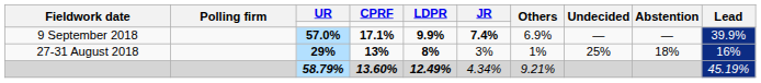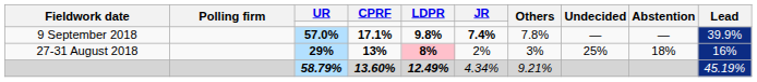 <table class=wikitable style="font-size:95%; line-height:14px; text-align:center">
 <tr>
 <th style=width:200px; rowspan=2>Fieldwork date</th>
 <th style=width:150px; rowspan=2>Polling firm</th>
 <th style="width:60px;"><a href='#'>UR</a></th>
 <th style="width:60px;"><a href='#'>CPRF</a></th>
 <th style="width:60px;"><a href='#'>LDPR</a></th>
 <th style="width:60px;"><a href='#'>JR</a></th>
 <th style="width:60px;" rowspan=2>Others</th>
 <th style="width:60px;" rowspan=2>Undecided</th>
 <th style="width:60px;" rowspan=2>Abstention</th>
 <th style="width:60px;" rowspan="2">Lead</th>
 </tr>
 <tr>
 <td bgcolor=></td>
 <td bgcolor=></td>
 <td bgcolor=></td>
 <td bgcolor=></td>
 </tr>
 <tr>
 <td>9 September 2018</td>
 <td> </td>
 <td style="background:#B3E0FF"><strong>57.0%</strong></td>
 <td><strong>17.1%</strong></td>
-<td><strong>9.9%</strong></td>
+<td><strong>9.8%</strong></td>
 <td><strong>7.4%</strong></td>
-<td>6.9%</td>
+<td>7.8%</td>
 <td>—</td>
 <td>—</td>
 <td style="background:#0C2C84; color:white;">39.9%</td>
 </tr>
 <tr>
 <td>27-31 August 2018</td>
 <td></td>
 <td style="background:#B3E0FF"><strong>29%</strong></td>
 <td><strong>13%</strong></td>
-<td><strong>8%</strong></td>
+<td style="background: pink;"><strong>8%</strong></td>
+<td>2%</td>
 <td>3%</td>
-<td>1%</td>
 <td>25%</td>
 <td>18%</td>
 <td style="background:#0C2C84; color:white;">16%</td>
 </tr>
 <tr>
 <td style="background:#D5D5D5"></td>
 <td style="background:#D5D5D5"></td>
 <td style="background:#B3E0FF"><strong><em>58.79%</em></strong></td>
 <td style="background:#D5D5D5"><strong><em>13.60%</em></strong></td>
 <td style="background:#D5D5D5"><strong><em>12.49%</em></strong></td>
 <td style="background:#D5D5D5"><em>4.34%</em></td>
 <td style="background:#D5D5D5"><em>9.21%</em></td>
 <td style="background:#D5D5D5"></td>
 <td style="background:#D5D5D5"></td>
 <td style="background:#0C2C84; color:white;"><em>45.19%</em></td>
 </tr>
 </table>
